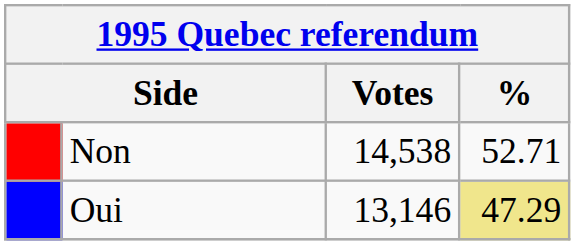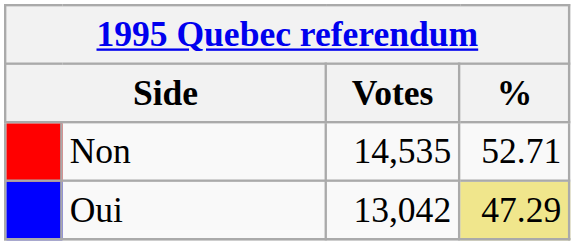 <table class="wikitable" style="font-size: 95%; clear:both">
 <tr style="background-color:#E9E9E9">
 <th colspan=4><a href='#'>1995 Quebec referendum</a></th>
 </tr>
 <tr style="background-color:#E9E9E9">
 <th colspan=2 style="width: 130px">Side</th>
 <th style="width: 50px">Votes</th>
 <th style="width: 40px">%</th>
 </tr>
 <tr>
 <td bgcolor="red"></td>
 <td>Non</td>
-<td align="right">14,538</td>
+<td align="right">14,535</td>
 <td align="right">52.71</td>
 </tr>
 <tr>
 <td bgcolor="blue"></td>
 <td>Oui</td>
-<td align="right">13,146</td>
+<td align="right">13,042</td>
 <td align="right" style="background: khaki;">47.29</td>
 </tr>
 <tr>
 </tr>
 </table>
